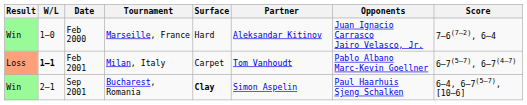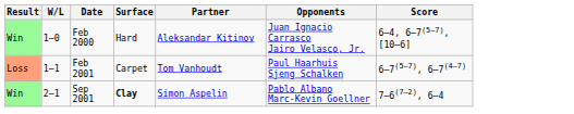 <table class="sortable wikitable" style=font-size:97%>
 <tr>
 <th style="width:40px">Result</th>
 <th style="width:35px" class="unsortable">W/L</th>
 <th style="width:55px">Date</th>
-<th style="width:130px">Tournament</th>
 <th style="width:50px">Surface</th>
 <th style="width:150px">Partner</th>
 <th style="width:150px">Opponents</th>
 <th style="width:130px" class="unsortable">Score</th>
 </tr>
 <tr>
 <td style="background:#98fb98;">Win</td>
 <td>1–0</td>
 <td>Feb 2000</td>
-<td><a href='#'>Marseille</a>, France</td>
 <td>Hard</td>
 <td> <a href='#'>Aleksandar Kitinov</a></td>
 <td> <a href='#'>Juan Ignacio Carrasco</a><br> <a href='#'>Jairo Velasco, Jr.</a></td>
-<td>7–6<sup>(7–2)</sup>, 6–4</td>
+<td>6–4, 6–7<sup>(5–7)</sup>, [10–6]</td>
 </tr>
 <tr>
 <td style="background:#ffa07a;">Loss</td>
-<td><strong>1–1</strong></td>
+<td>1–1</td>
 <td>Feb 2001</td>
-<td><a href='#'>Milan</a>, Italy</td>
 <td>Carpet</td>
 <td> <a href='#'>Tom Vanhoudt</a></td>
-<td> <a href='#'>Pablo Albano</a><br> <a href='#'>Marc-Kevin Goellner</a></td>
+<td> <a href='#'>Paul Haarhuis</a><br> <a href='#'>Sjeng Schalken</a></td>
 <td>6–7<sup>(5–7)</sup>, 6–7<sup>(4–7)</sup></td>
 </tr>
 <tr>
 <td style="background:#98fb98;">Win</td>
 <td>2–1</td>
 <td>Sep 2001</td>
-<td><a href='#'>Bucharest</a>, Romania</td>
 <td><strong>Clay</strong></td>
 <td> <a href='#'>Simon Aspelin</a></td>
-<td> <a href='#'>Paul Haarhuis</a><br> <a href='#'>Sjeng Schalken</a></td>
-<td>6–4, 6–7<sup>(5–7)</sup>, [10–6]</td>
+<td> <a href='#'>Pablo Albano</a><br> <a href='#'>Marc-Kevin Goellner</a></td>
+<td>7–6<sup>(7–2)</sup>, 6–4</td>
 </tr>
 </table>
